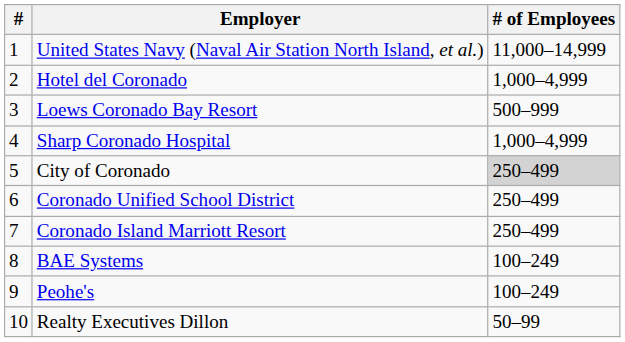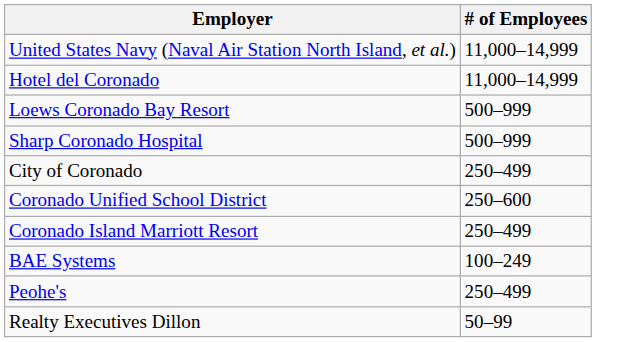 <table class="wikitable">
 <tr>
-<th>#</th>
 <th>Employer</th>
 <th># of Employees</th>
 </tr>
 <tr>
-<td>1</td>
 <td><a href='#'>United States Navy</a> (<a href='#'>Naval Air Station North Island</a>, <em>et al.</em>)</td>
 <td>11,000–14,999</td>
 </tr>
 <tr>
-<td>2</td>
 <td><a href='#'>Hotel del Coronado</a></td>
-<td>1,000–4,999</td>
+<td>11,000–14,999</td>
 </tr>
 <tr>
-<td>3</td>
 <td><a href='#'>Loews Coronado Bay Resort</a></td>
 <td>500–999</td>
 </tr>
 <tr>
-<td>4</td>
 <td><a href='#'>Sharp Coronado Hospital</a></td>
-<td>1,000–4,999</td>
+<td>500–999</td>
 </tr>
 <tr>
-<td>5</td>
 <td>City of Coronado</td>
-<td style="background: lightgrey;">250–499</td>
-</tr>
-<tr>
-<td>6</td>
-<td><a href='#'>Coronado Unified School District</a></td>
 <td>250–499</td>
 </tr>
 <tr>
-<td>7</td>
+<td><a href='#'>Coronado Unified School District</a></td>
+<td>250–600</td>
+</tr>
+<tr>
 <td><a href='#'>Coronado Island Marriott Resort</a></td>
 <td>250–499</td>
 </tr>
 <tr>
-<td>8</td>
 <td><a href='#'>BAE Systems</a></td>
 <td>100–249</td>
 </tr>
 <tr>
-<td>9</td>
 <td><a href='#'>Peohe's</a></td>
-<td>100–249</td>
+<td>250–499</td>
 </tr>
 <tr>
-<td>10</td>
 <td>Realty Executives Dillon</td>
 <td>50–99</td>
 </tr>
 </table>
